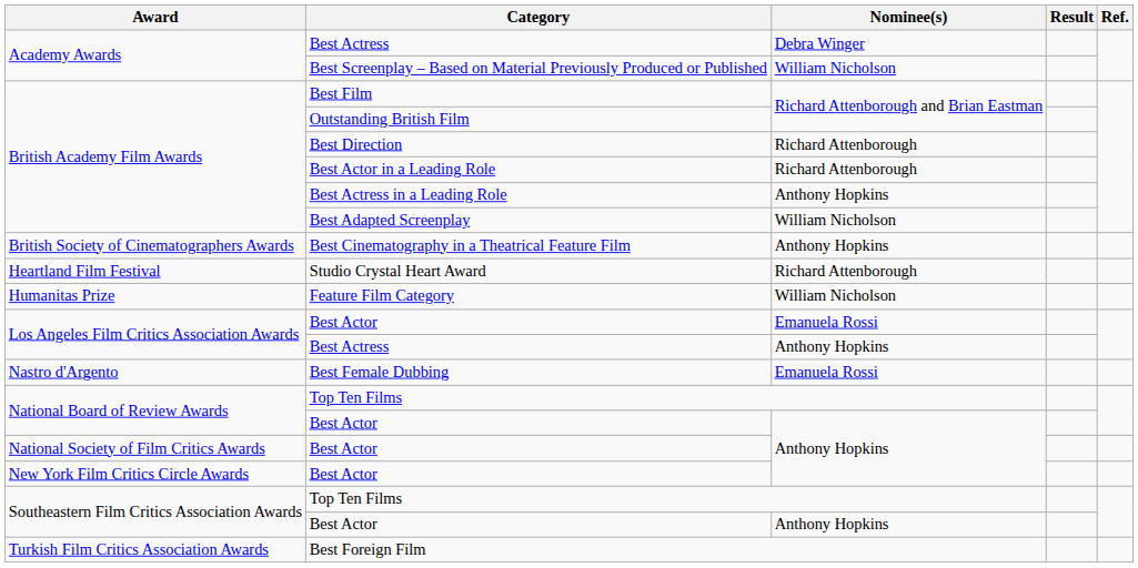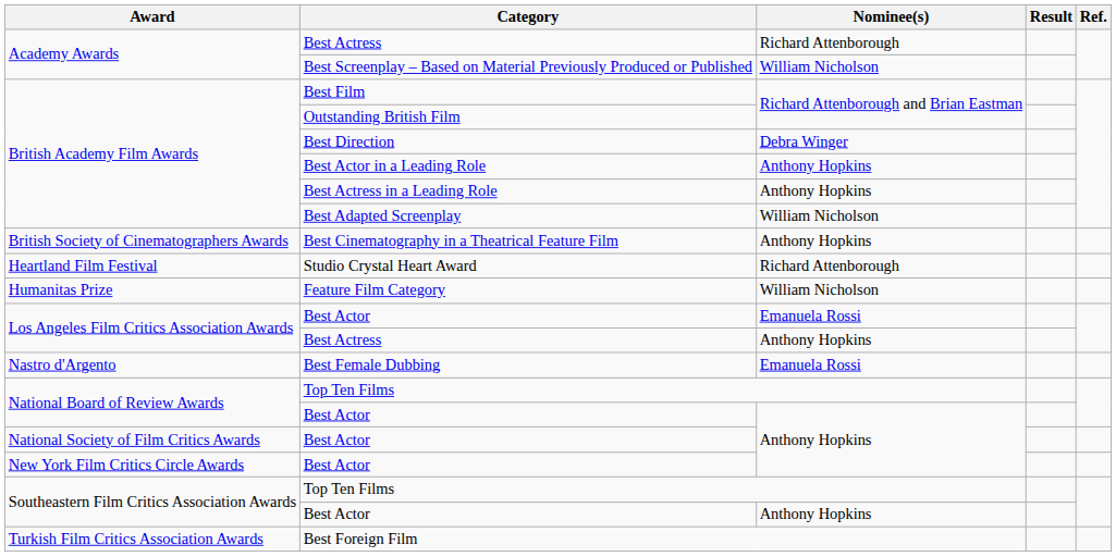 <table class="wikitable plainrowheaders">
 <tr>
 <th>Award</th>
 <th>Category</th>
 <th>Nominee(s)</th>
 <th>Result</th>
 <th>Ref.</th>
 </tr>
 <tr>
 <td rowspan="2"><a href='#'>Academy Awards</a></td>
 <td><a href='#'>Best Actress</a></td>
-<td><a href='#'>Debra Winger</a></td>
+<td>Richard Attenborough</td>
 <td></td>
 <td align="center" rowspan="2"></td>
 </tr>
 <tr>
 <td><a href='#'>Best Screenplay – Based on Material Previously Produced or Published</a></td>
 <td><a href='#'>William Nicholson</a></td>
 <td></td>
 </tr>
 <tr>
 <td rowspan="6"><a href='#'>British Academy Film Awards</a></td>
 <td><a href='#'>Best Film</a></td>
 <td rowspan="2"><a href='#'>Richard Attenborough</a> and <a href='#'>Brian Eastman</a></td>
 <td></td>
 <td align="center" rowspan="6"></td>
 </tr>
 <tr>
 <td><a href='#'>Outstanding British Film</a></td>
 <td></td>
 </tr>
 <tr>
 <td><a href='#'>Best Direction</a></td>
-<td>Richard Attenborough</td>
+<td><a href='#'>Debra Winger</a></td>
 <td></td>
 </tr>
 <tr>
 <td><a href='#'>Best Actor in a Leading Role</a></td>
-<td>Richard Attenborough</td>
+<td><a href='#'>Anthony Hopkins</a></td>
 <td></td>
 </tr>
 <tr>
 <td><a href='#'>Best Actress in a Leading Role</a></td>
 <td>Anthony Hopkins </td>
 <td></td>
 </tr>
 <tr>
 <td><a href='#'>Best Adapted Screenplay</a></td>
 <td>William Nicholson</td>
 <td></td>
 </tr>
 <tr>
 <td><a href='#'>British Society of Cinematographers Awards</a></td>
 <td><a href='#'>Best Cinematography in a Theatrical Feature Film</a></td>
 <td>Anthony Hopkins </td>
 <td></td>
 <td align="center"></td>
 </tr>
 <tr>
 <td><a href='#'>Heartland Film Festival</a></td>
 <td>Studio Crystal Heart Award</td>
 <td>Richard Attenborough</td>
 <td></td>
 <td align="center"></td>
 </tr>
 <tr>
 <td><a href='#'>Humanitas Prize</a></td>
 <td><a href='#'>Feature Film Category</a></td>
 <td>William Nicholson</td>
 <td></td>
 <td align="center"></td>
 </tr>
 <tr>
 <td rowspan="2"><a href='#'>Los Angeles Film Critics Association Awards</a></td>
 <td><a href='#'>Best Actor</a></td>
 <td><a href='#'>Emanuela Rossi</a> </td>
 <td></td>
 <td align="center" rowspan="2"></td>
 </tr>
 <tr>
 <td><a href='#'>Best Actress</a></td>
 <td>Anthony Hopkins </td>
 <td></td>
 </tr>
 <tr>
 <td><a href='#'>Nastro d'Argento</a></td>
 <td><a href='#'>Best Female Dubbing</a></td>
 <td><a href='#'>Emanuela Rossi</a> </td>
 <td></td>
 <td align="center"></td>
 </tr>
 <tr>
 <td rowspan="2"><a href='#'>National Board of Review Awards</a></td>
 <td colspan="2"><a href='#'>Top Ten Films</a></td>
 <td></td>
 <td align="center" rowspan="2"></td>
 </tr>
 <tr>
 <td><a href='#'>Best Actor</a></td>
 <td rowspan="3">Anthony Hopkins </td>
 <td></td>
 </tr>
 <tr>
 <td><a href='#'>National Society of Film Critics Awards</a></td>
 <td><a href='#'>Best Actor</a></td>
 <td></td>
 <td align="center"></td>
 </tr>
 <tr>
 <td><a href='#'>New York Film Critics Circle Awards</a></td>
 <td><a href='#'>Best Actor</a></td>
 <td></td>
 <td align="center"></td>
 </tr>
 <tr>
 <td rowspan="2">Southeastern Film Critics Association Awards</td>
 <td colspan="2">Top Ten Films</td>
 <td></td>
 <td align="center" rowspan="2"></td>
 </tr>
 <tr>
 <td>Best Actor</td>
 <td>Anthony Hopkins </td>
 <td></td>
 </tr>
 <tr>
 <td><a href='#'>Turkish Film Critics Association Awards</a></td>
 <td colspan="2">Best Foreign Film</td>
 <td></td>
 <td align="center"></td>
 </tr>
 </table>
